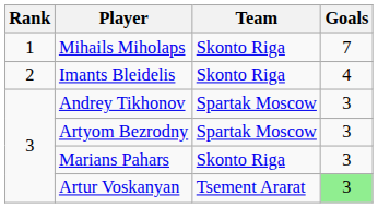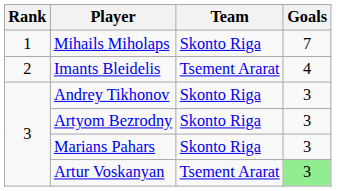 <table class="wikitable">
 <tr>
 <th>Rank</th>
 <th>Player</th>
 <th>Team</th>
 <th>Goals</th>
 </tr>
 <tr>
 <td align=center>1</td>
 <td> <a href='#'>Mihails Miholaps</a></td>
 <td> <a href='#'>Skonto Riga</a></td>
 <td align=center>7</td>
 </tr>
 <tr>
 <td align=center>2</td>
 <td> <a href='#'>Imants Bleidelis</a></td>
-<td> <a href='#'>Skonto Riga</a></td>
+<td> <a href='#'>Tsement Ararat</a></td>
 <td align=center>4</td>
 </tr>
 <tr>
 <td align=center rowspan="4">3</td>
 <td> <a href='#'>Andrey Tikhonov</a></td>
-<td> <a href='#'>Spartak Moscow</a></td>
+<td> <a href='#'>Skonto Riga</a></td>
 <td align=center>3</td>
 </tr>
 <tr>
 <td> <a href='#'>Artyom Bezrodny</a></td>
-<td> <a href='#'>Spartak Moscow</a></td>
+<td> <a href='#'>Skonto Riga</a></td>
 <td align=center>3</td>
 </tr>
 <tr>
 <td> <a href='#'>Marians Pahars</a></td>
 <td> <a href='#'>Skonto Riga</a></td>
 <td align=center>3</td>
 </tr>
 <tr>
 <td> <a href='#'>Artur Voskanyan</a></td>
 <td> <a href='#'>Tsement Ararat</a></td>
 <td align=center style="background: lightgreen;">3</td>
 </tr>
 </table>
